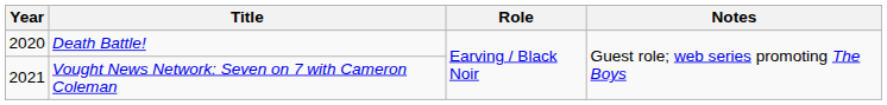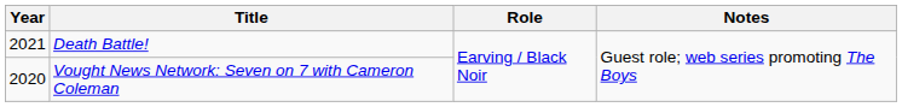 <table class="wikitable sortable">
 <tr>
 <th>Year</th>
 <th>Title</th>
 <th>Role</th>
 <th>Notes</th>
 </tr>
 <tr>
-<td>2020</td>
+<td>2021</td>
 <td><em><a href='#'>Death Battle!</a></em></td>
 <td rowspan="2"><a href='#'>Earving / Black Noir</a></td>
 <td rowspan="2">Guest role; <a href='#'>web series</a> promoting <em><a href='#'>The Boys</a></em></td>
 </tr>
 <tr>
-<td>2021</td>
+<td>2020</td>
 <td><em><a href='#'>Vought News Network: Seven on 7 with Cameron Coleman</a></em></td>
 </tr>
 </table>
